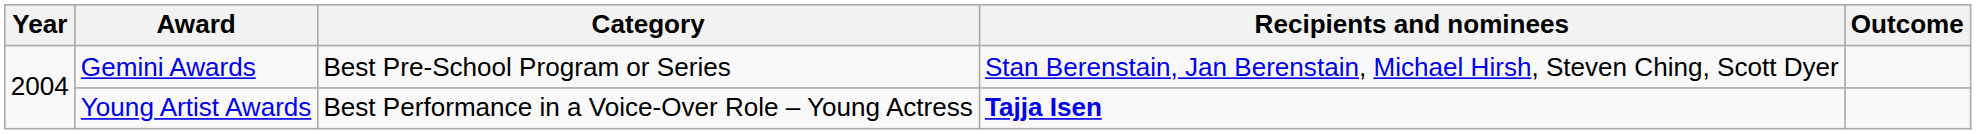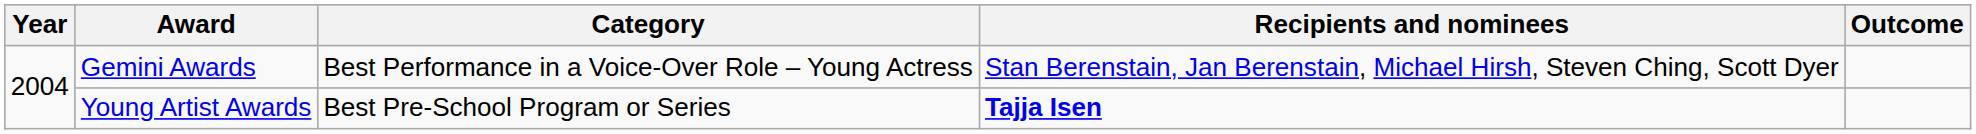 <table class="wikitable">
 <tr>
 <th>Year</th>
 <th>Award</th>
 <th>Category</th>
 <th>Recipients and nominees</th>
 <th>Outcome</th>
 </tr>
 <tr>
 <td rowspan=2>2004</td>
 <td><a href='#'>Gemini Awards</a></td>
-<td>Best Pre-School Program or Series</td>
+<td style="white-space:nowrap;">Best Performance in a Voice-Over Role – Young Actress</td>
 <td><a href='#'>Stan Berenstain, Jan Berenstain</a>, <a href='#'>Michael Hirsh</a>, Steven Ching, Scott Dyer</td>
 <td></td>
 </tr>
 <tr>
 <td style="white-space:nowrap;"><a href='#'>Young Artist Awards</a></td>
-<td style="white-space:nowrap;">Best Performance in a Voice-Over Role – Young Actress</td>
+<td>Best Pre-School Program or Series</td>
 <td><strong><a href='#'>Tajja Isen</a></strong></td>
 <td></td>
 </tr>
 </table>
